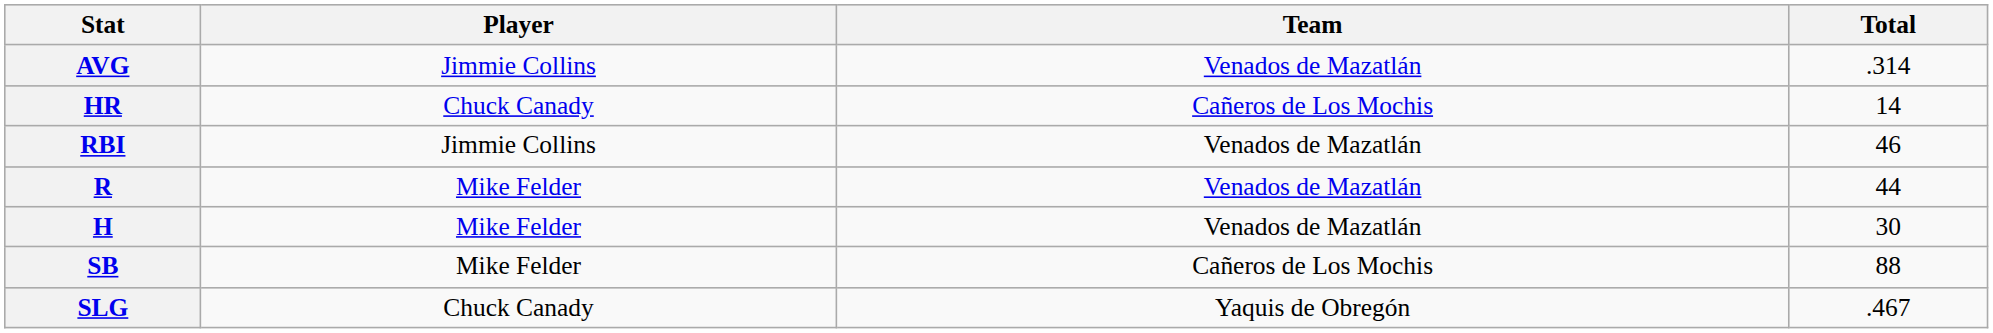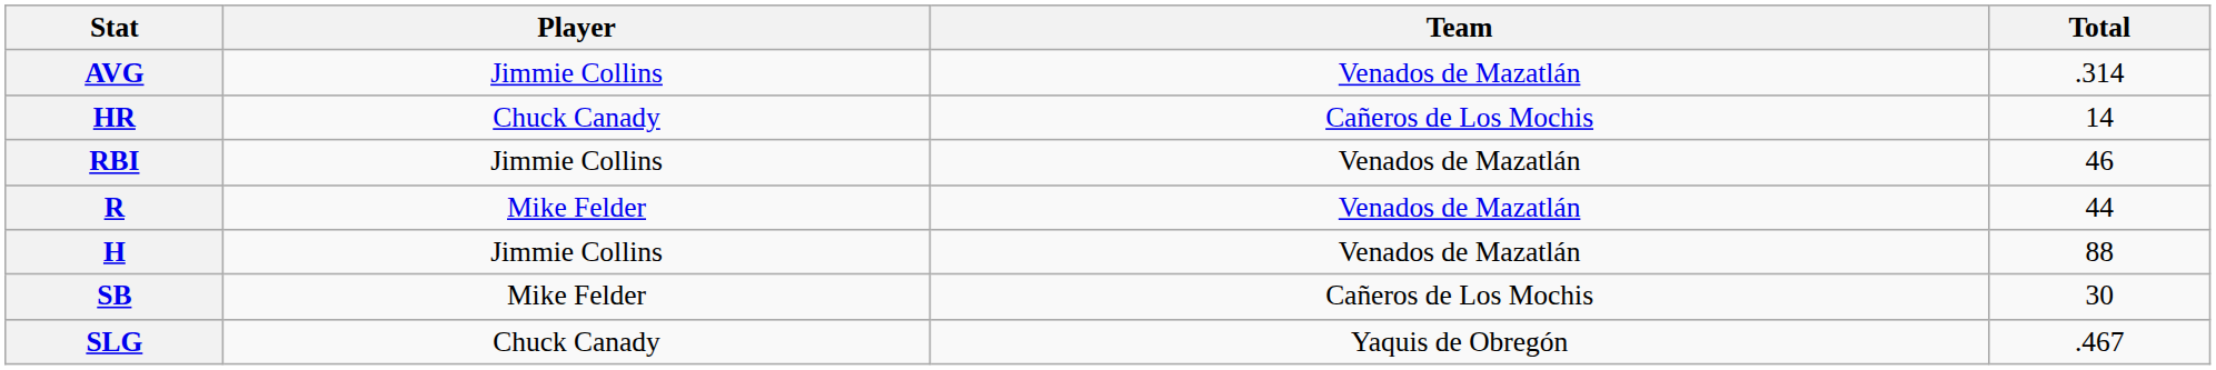 <table class="wikitable" style="text-align:center;">
 <tr>
 <th scope="col" width="3%">Stat</th>
 <th scope="col" width="10%">Player</th>
 <th scope="col" width="15%">Team</th>
 <th scope="col" width="3%">Total</th>
 </tr>
 <tr>
 <th scope="row" style="text-align:center;"><a href='#'>AVG</a></th>
 <td> <a href='#'>Jimmie Collins</a></td>
 <td><a href='#'>Venados de Mazatlán</a></td>
 <td>.314</td>
 </tr>
 <tr>
 <th scope="row" style="text-align:center;"><a href='#'>HR</a></th>
 <td> <a href='#'>Chuck Canady</a></td>
 <td><a href='#'>Cañeros de Los Mochis</a></td>
 <td>14</td>
 </tr>
 <tr>
 <th scope="row" style="text-align:center;"><a href='#'>RBI</a></th>
 <td> Jimmie Collins</td>
 <td>Venados de Mazatlán</td>
 <td>46</td>
 </tr>
 <tr>
 <th scope="row" style="text-align:center;"><a href='#'>R</a></th>
 <td> <a href='#'>Mike Felder</a></td>
 <td><a href='#'>Venados de Mazatlán</a></td>
 <td>44</td>
 </tr>
 <tr>
 <th scope="row" style="text-align:center;"><a href='#'>H</a></th>
-<td> <a href='#'>Mike Felder</a></td>
+<td> Jimmie Collins</td>
 <td>Venados de Mazatlán</td>
-<td>30</td>
+<td>88</td>
 </tr>
 <tr>
 <th scope="row" style="text-align:center;"><a href='#'>SB</a></th>
 <td> Mike Felder</td>
 <td>Cañeros de Los Mochis</td>
-<td>88</td>
+<td>30</td>
 </tr>
 <tr>
 <th scope="row" style="text-align:center;"><a href='#'>SLG</a></th>
 <td> Chuck Canady</td>
 <td>Yaquis de Obregón</td>
 <td>.467</td>
 </tr>
 </table>
